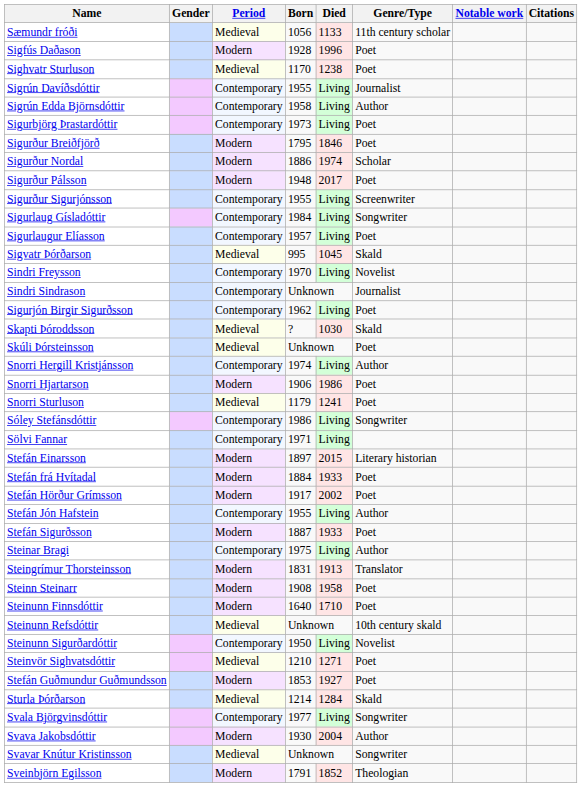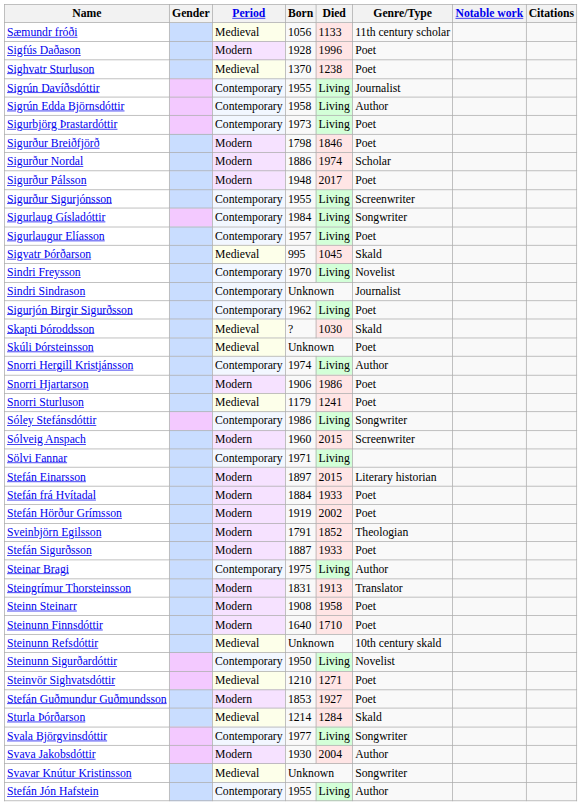 <table class="wikitable sortable sort-under" summary="The first column lists the names, starting with given name, then surname. The next column gives the gender. The next three columns give details on when the individual lived, then the specialisation of the individual, with a notable work and citations following.">
 <tr>
 <th scope="col">Name</th>
 <th scope="col">Gender</th>
 <th scope="col" class="unsortable"><a href='#'>Period</a></th>
 <th scope="col">Born</th>
 <th scope="col">Died</th>
 <th scope="col" class="unsortable" abbr="type">Genre/Type</th>
 <th class="unsortable" scope="col"><a href='#'>Notable work</a></th>
 <th scope="col" class="unsortable">Citations</th>
 </tr>
 <tr>
 <td style="background:white"><a href='#'>Sæmundr fróði</a></td>
 <td style="background:#c9ddff"></td>
 <td style="background:#fdffea">Medieval</td>
 <td>1056</td>
 <td style="background:#ffe5e5">1133</td>
 <td>11th century scholar</td>
 <td></td>
 <td></td>
 </tr>
 <tr>
 <td style="background:white"><a href='#'>Sigfús Daðason</a></td>
 <td style="background:#c9ddff"></td>
 <td style="background:#f6e2ff">Modern</td>
 <td>1928</td>
 <td style="background:#ffe5e5">1996</td>
 <td>Poet</td>
 <td></td>
 <td></td>
 </tr>
 <tr>
 <td style="background:white"><a href='#'>Sighvatr Sturluson</a></td>
 <td style="background:#c9ddff"></td>
 <td style="background:#fdffea">Medieval</td>
-<td>1170</td>
+<td>1370</td>
 <td style="background:#ffe5e5">1238</td>
 <td>Poet</td>
 <td></td>
 <td></td>
 </tr>
 <tr>
 <td style="background:white"><a href='#'>Sigrún Davíðsdóttir</a></td>
 <td style="background:#f3c9ff"></td>
 <td style="background:#f2f7ff">Contemporary</td>
 <td>1955</td>
 <td style="background:#d3ffd8">Living</td>
 <td>Journalist</td>
 <td></td>
 <td></td>
 </tr>
 <tr>
 <td style="background:white"><a href='#'>Sigrún Edda Björnsdóttir</a></td>
 <td style="background:#f3c9ff"></td>
 <td style="background:#f2f7ff">Contemporary</td>
 <td>1958</td>
 <td style="background:#d3ffd8">Living</td>
 <td>Author</td>
 <td></td>
 <td></td>
 </tr>
 <tr>
 <td style="background:white"><a href='#'>Sigurbjörg Þrastardóttir</a></td>
 <td style="background:#f3c9ff"></td>
 <td style="background:#f2f7ff">Contemporary</td>
 <td>1973</td>
 <td style="background:#d3ffd8">Living</td>
 <td>Poet</td>
 <td></td>
 <td></td>
 </tr>
 <tr>
 <td style="background:white"><a href='#'>Sigurður Breiðfjörð</a></td>
 <td style="background:#c9ddff"></td>
 <td style="background:#f6e2ff">Modern</td>
-<td>1795</td>
+<td>1798</td>
 <td style="background:#ffe5e5">1846</td>
 <td>Poet</td>
 <td></td>
 <td></td>
 </tr>
 <tr>
 <td style="background:white"><a href='#'>Sigurður Nordal</a></td>
 <td style="background:#c9ddff"></td>
 <td style="background:#f6e2ff">Modern</td>
 <td>1886</td>
 <td style="background:#ffe5e5">1974</td>
 <td>Scholar</td>
 <td></td>
 <td></td>
 </tr>
 <tr>
 <td style="background:white"><a href='#'>Sigurður Pálsson</a></td>
 <td style="background:#c9ddff"></td>
 <td style="background:#f6e2ff">Modern</td>
 <td>1948</td>
 <td style="background:#ffe5e5">2017</td>
 <td>Poet</td>
 <td></td>
 <td></td>
 </tr>
 <tr>
 <td style="background:white"><a href='#'>Sigurður Sigurjónsson</a></td>
 <td style="background:#c9ddff"></td>
 <td style="background:#f2f7ff">Contemporary</td>
 <td>1955</td>
 <td style="background:#d3ffd8">Living</td>
 <td>Screenwriter</td>
 <td></td>
 <td></td>
 </tr>
 <tr>
 <td style="background:white"><a href='#'>Sigurlaug Gísladóttir</a></td>
 <td style="background:#f3c9ff"></td>
 <td style="background:#f2f7ff">Contemporary</td>
 <td>1984</td>
 <td style="background:#d3ffd8">Living</td>
 <td>Songwriter</td>
 <td></td>
 <td></td>
 </tr>
 <tr>
 <td style="background:white"><a href='#'>Sigurlaugur Elíasson</a></td>
 <td style="background:#c9ddff"></td>
 <td style="background:#f2f7ff">Contemporary</td>
 <td>1957</td>
 <td style="background:#d3ffd8">Living</td>
 <td>Poet</td>
 <td></td>
 <td></td>
 </tr>
 <tr>
 <td style="background:white"><a href='#'>Sigvatr Þórðarson</a></td>
 <td style="background:#c9ddff"></td>
 <td style="background:#fdffea">Medieval</td>
 <td>995</td>
 <td style="background:#ffe5e5">1045</td>
 <td>Skald</td>
 <td></td>
 <td></td>
 </tr>
 <tr>
 <td style="background:white"><a href='#'>Sindri Freysson</a></td>
 <td style="background:#c9ddff"></td>
 <td style="background:#f2f7ff">Contemporary</td>
 <td>1970</td>
 <td style="background:#d3ffd8">Living</td>
 <td>Novelist</td>
 <td></td>
 <td></td>
 </tr>
 <tr>
 <td style="background:white"><a href='#'>Sindri Sindrason</a></td>
 <td style="background:#c9ddff"></td>
 <td style="background:#f2f7ff">Contemporary</td>
 <td colspan="2">Unknown</td>
 <td>Journalist</td>
 <td></td>
 <td></td>
 </tr>
 <tr>
 <td style="background:white"><a href='#'>Sigurjón Birgir Sigurðsson</a></td>
 <td style="background:#c9ddff"></td>
 <td style="background:#f2f7ff">Contemporary</td>
 <td>1962</td>
 <td style="background:#d3ffd8">Living</td>
 <td>Poet</td>
 <td></td>
 <td></td>
 </tr>
 <tr>
 <td style="background:white"><a href='#'>Skapti Þóroddsson</a></td>
 <td style="background:#c9ddff"></td>
 <td style="background:#fdffea">Medieval</td>
 <td>?</td>
 <td style="background:#ffe5e5">1030</td>
 <td>Skald</td>
 <td></td>
 <td></td>
 </tr>
 <tr>
 <td style="background:white"><a href='#'>Skúli Þórsteinsson</a></td>
 <td style="background:#c9ddff"></td>
 <td style="background:#fdffea">Medieval</td>
 <td colspan="2">Unknown</td>
 <td>Poet</td>
 <td></td>
 <td></td>
 </tr>
 <tr>
 <td style="background:white"><a href='#'>Snorri Hergill Kristjánsson</a></td>
 <td style="background:#c9ddff"></td>
 <td style="background:#f2f7ff">Contemporary</td>
 <td>1974</td>
 <td style="background:#d3ffd8">Living</td>
 <td>Author</td>
 <td></td>
 <td></td>
 </tr>
 <tr>
 <td style="background:white"><a href='#'>Snorri Hjartarson</a></td>
 <td style="background:#c9ddff"></td>
 <td style="background:#f6e2ff">Modern</td>
 <td>1906</td>
 <td style="background:#ffe5e5">1986</td>
 <td>Poet</td>
 <td></td>
 <td></td>
 </tr>
 <tr>
 <td style="background:white"><a href='#'>Snorri Sturluson</a></td>
 <td style="background:#c9ddff"></td>
 <td style="background:#fdffea">Medieval</td>
 <td>1179</td>
 <td style="background:#ffe5e5">1241</td>
 <td>Poet</td>
 <td></td>
 <td></td>
 </tr>
 <tr>
 <td style="background:white"><a href='#'>Sóley Stefánsdóttir</a></td>
 <td style="background:#f3c9ff"></td>
 <td style="background:#f2f7ff">Contemporary</td>
 <td>1986</td>
 <td style="background:#d3ffd8">Living</td>
 <td>Songwriter</td>
 <td></td>
 <td></td>
 </tr>
 <tr>
+<td style="background:white"><a href='#'>Sólveig Anspach</a></td>
+<td style="background:#c9ddff"></td>
+<td style="background:#f6e2ff">Modern</td>
+<td>1960</td>
+<td style="background:#ffe5e5">2015</td>
+<td>Screenwriter</td>
+<td></td>
+<td></td>
+</tr>
+<tr>
 <td style="background:white"><a href='#'>Sölvi Fannar</a></td>
 <td style="background:#c9ddff"></td>
 <td style="background:#f2f7ff">Contemporary</td>
 <td>1971</td>
 <td style="background:#d3ffd8">Living</td>
 <td></td>
 <td></td>
 <td></td>
 </tr>
 <tr>
 <td style="background:white"><a href='#'>Stefán Einarsson</a></td>
 <td style="background:#c9ddff"></td>
 <td style="background:#f6e2ff">Modern</td>
 <td>1897</td>
 <td style="background:#ffe5e5">2015</td>
 <td>Literary historian</td>
 <td></td>
 <td></td>
 </tr>
 <tr>
 <td style="background:white"><a href='#'>Stefán frá Hvítadal</a></td>
 <td style="background:#c9ddff"></td>
 <td style="background:#f6e2ff">Modern</td>
 <td>1884</td>
 <td style="background:#ffe5e5">1933</td>
 <td>Poet</td>
 <td></td>
 <td></td>
 </tr>
 <tr>
 <td style="background:white"><a href='#'>Stefán Hörður Grímsson</a></td>
 <td style="background:#c9ddff"></td>
 <td style="background:#f6e2ff">Modern</td>
-<td>1917</td>
+<td>1919</td>
 <td style="background:#ffe5e5">2002</td>
 <td>Poet</td>
 <td></td>
 <td></td>
 </tr>
 <tr>
-<td style="background:white"><a href='#'>Stefán Jón Hafstein</a></td>
+<td style="background:white"><a href='#'>Sveinbjörn Egilsson</a></td>
 <td style="background:#c9ddff"></td>
-<td style="background:#f2f7ff">Contemporary</td>
-<td>1955</td>
-<td style="background:#d3ffd8">Living</td>
-<td>Author</td>
+<td style="background:#f6e2ff">Modern</td>
+<td>1791</td>
+<td style="background:#ffe5e5">1852</td>
+<td>Theologian</td>
 <td></td>
 <td></td>
 </tr>
 <tr>
 <td style="background:white"><a href='#'>Stefán Sigurðsson</a></td>
 <td style="background:#c9ddff"></td>
 <td style="background:#f6e2ff">Modern</td>
 <td>1887</td>
 <td style="background:#ffe5e5">1933</td>
 <td>Poet</td>
 <td></td>
 <td></td>
 </tr>
 <tr>
 <td style="background:white"><a href='#'>Steinar Bragi</a></td>
 <td style="background:#c9ddff"></td>
 <td style="background:#f2f7ff">Contemporary</td>
 <td>1975</td>
 <td style="background:#d3ffd8">Living</td>
 <td>Author</td>
 <td></td>
 <td></td>
 </tr>
 <tr>
 <td style="background:white"><a href='#'>Steingrímur Thorsteinsson</a></td>
 <td style="background:#c9ddff"></td>
 <td style="background:#f6e2ff">Modern</td>
 <td>1831</td>
 <td style="background:#ffe5e5">1913</td>
 <td>Translator</td>
 <td></td>
 <td></td>
 </tr>
 <tr>
 <td style="background:white"><a href='#'>Steinn Steinarr</a></td>
 <td style="background:#c9ddff"></td>
 <td style="background:#f6e2ff">Modern</td>
 <td>1908</td>
 <td style="background:#ffe5e5">1958</td>
 <td>Poet</td>
 <td></td>
 <td></td>
 </tr>
 <tr>
 <td style="background:white"><a href='#'>Steinunn Finnsdóttir</a></td>
 <td style="background:#c9ddff"></td>
 <td style="background:#f6e2ff">Modern</td>
 <td>1640</td>
 <td style="background:#ffe5e5">1710</td>
 <td>Poet</td>
 <td></td>
 <td></td>
 </tr>
 <tr>
 <td style="background:white"><a href='#'>Steinunn Refsdóttir</a></td>
 <td style="background:#c9ddff"></td>
 <td style="background:#fdffea">Medieval</td>
 <td colspan="2">Unknown</td>
 <td>10th century skald</td>
 <td></td>
 <td></td>
 </tr>
 <tr>
 <td style="background:white"><a href='#'>Steinunn Sigurðardóttir</a></td>
 <td style="background:#f3c9ff"></td>
 <td style="background:#f2f7ff">Contemporary</td>
 <td>1950</td>
 <td style="background:#d3ffd8">Living</td>
 <td>Novelist</td>
 <td></td>
 <td></td>
 </tr>
 <tr>
 <td style="background:white"><a href='#'>Steinvör Sighvatsdóttir</a></td>
 <td style="background:#f3c9ff"></td>
 <td style="background:#fdffea">Medieval</td>
 <td>1210</td>
 <td style="background:#ffe5e5">1271</td>
 <td>Poet</td>
 <td></td>
 <td></td>
 </tr>
 <tr>
 <td style="background:white"><a href='#'>Stefán Guðmundur Guðmundsson</a></td>
 <td style="background:#c9ddff"></td>
 <td style="background:#f6e2ff">Modern</td>
 <td>1853</td>
 <td style="background:#ffe5e5">1927</td>
 <td>Poet</td>
 <td></td>
 <td></td>
 </tr>
 <tr>
 <td style="background:white"><a href='#'>Sturla Þórðarson</a></td>
 <td style="background:#c9ddff"></td>
 <td style="background:#fdffea">Medieval</td>
 <td>1214</td>
 <td style="background:#ffe5e5">1284</td>
 <td>Skald</td>
 <td></td>
 <td></td>
 </tr>
 <tr>
 <td style="background:white"><a href='#'>Svala Björgvinsdóttir</a></td>
 <td style="background:#f3c9ff"></td>
 <td style="background:#f2f7ff">Contemporary</td>
 <td>1977</td>
 <td style="background:#d3ffd8">Living</td>
 <td>Songwriter</td>
 <td></td>
 <td></td>
 </tr>
 <tr>
 <td style="background:white"><a href='#'>Svava Jakobsdóttir</a></td>
 <td style="background:#f3c9ff"></td>
 <td style="background:#f6e2ff">Modern</td>
 <td>1930</td>
 <td style="background:#ffe5e5">2004</td>
 <td>Author</td>
 <td></td>
 <td></td>
 </tr>
 <tr>
 <td style="background:white"><a href='#'>Svavar Knútur Kristinsson</a></td>
 <td style="background:#c9ddff"></td>
 <td style="background:#fdffea">Medieval</td>
 <td colspan="2">Unknown</td>
 <td>Songwriter</td>
 <td></td>
 <td></td>
 </tr>
 <tr>
-<td style="background:white"><a href='#'>Sveinbjörn Egilsson</a></td>
+<td style="background:white"><a href='#'>Stefán Jón Hafstein</a></td>
 <td style="background:#c9ddff"></td>
-<td style="background:#f6e2ff">Modern</td>
-<td>1791</td>
-<td style="background:#ffe5e5">1852</td>
-<td>Theologian</td>
+<td style="background:#f2f7ff">Contemporary</td>
+<td>1955</td>
+<td style="background:#d3ffd8">Living</td>
+<td>Author</td>
 <td></td>
 <td></td>
 </tr>
 </table>
